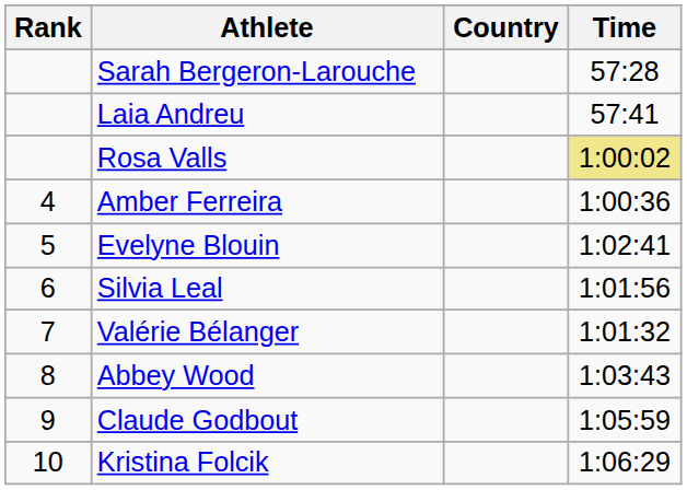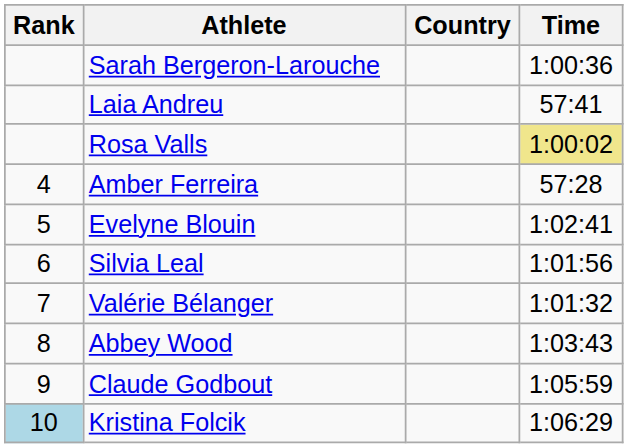 <table class="wikitable" width=40% style="font-size:90%; text-align:center;">
 <tr>
 <th>Rank</th>
 <th>Athlete</th>
 <th>Country</th>
 <th>Time</th>
 </tr>
 <tr>
 <td></td>
 <td align=left><a href='#'>Sarah Bergeron-Larouche</a></td>
 <td align=left></td>
-<td>57:28</td>
+<td>1:00:36</td>
 </tr>
 <tr>
 <td></td>
 <td align=left><a href='#'>Laia Andreu</a></td>
 <td align=left></td>
 <td>57:41</td>
 </tr>
 <tr>
 <td></td>
 <td align=left><a href='#'>Rosa Valls</a></td>
 <td align=left></td>
 <td style="background: khaki;">1:00:02</td>
 </tr>
 <tr>
 <td>4</td>
 <td align=left><a href='#'>Amber Ferreira</a></td>
 <td align=left></td>
-<td>1:00:36</td>
+<td>57:28</td>
 </tr>
 <tr>
 <td>5</td>
 <td align=left><a href='#'>Evelyne Blouin</a></td>
 <td align=left></td>
 <td>1:02:41</td>
 </tr>
 <tr>
 <td>6</td>
 <td align=left><a href='#'>Silvia Leal</a></td>
 <td align=left></td>
 <td>1:01:56</td>
 </tr>
 <tr>
 <td>7</td>
 <td align=left><a href='#'>Valérie Bélanger</a></td>
 <td align=left></td>
 <td>1:01:32</td>
 </tr>
 <tr>
 <td>8</td>
 <td align=left><a href='#'>Abbey Wood</a></td>
 <td align=left></td>
 <td>1:03:43</td>
 </tr>
 <tr>
 <td>9</td>
 <td align=left><a href='#'>Claude Godbout</a></td>
 <td align=left></td>
 <td>1:05:59</td>
 </tr>
 <tr>
-<td>10</td>
+<td style="background: lightblue;">10</td>
 <td align=left><a href='#'>Kristina Folcik</a></td>
 <td align=left></td>
 <td>1:06:29</td>
 </tr>
 </table>
